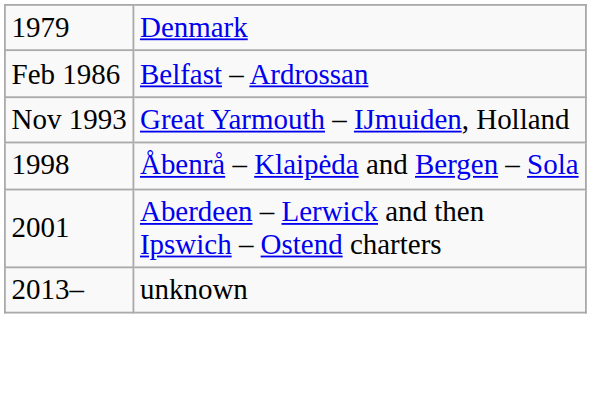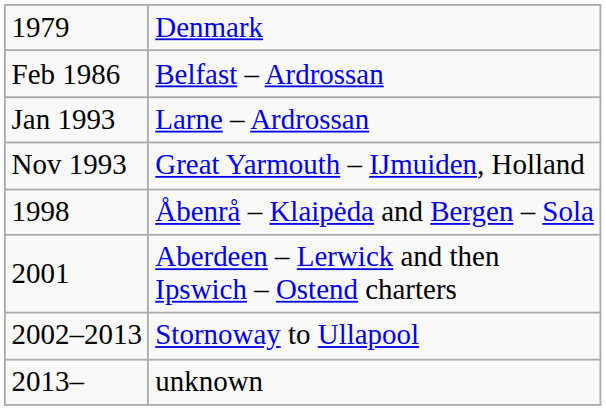 <table class="wikitable">
 <tr>
 <td>1979</td>
 <td><a href='#'>Denmark</a></td>
 </tr>
 <tr>
 <td>Feb 1986</td>
 <td><a href='#'>Belfast</a> – <a href='#'>Ardrossan</a></td>
+</tr>
+<tr>
+<td>Jan 1993</td>
+<td><a href='#'>Larne</a> – <a href='#'>Ardrossan</a></td>
 </tr>
 <tr>
 <td>Nov 1993</td>
 <td><a href='#'>Great Yarmouth</a> – <a href='#'>IJmuiden</a>, Holland</td>
 </tr>
 <tr>
 <td>1998</td>
 <td><a href='#'>Åbenrå</a> – <a href='#'>Klaipėda</a> and <a href='#'>Bergen</a> – <a href='#'>Sola</a></td>
 </tr>
 <tr>
 <td>2001</td>
 <td><a href='#'>Aberdeen</a> – <a href='#'>Lerwick</a> and then<br><a href='#'>Ipswich</a> – <a href='#'>Ostend</a> charters</td>
 </tr>
 <tr>
+<td>2002–2013</td>
+<td><a href='#'>Stornoway</a> to <a href='#'>Ullapool</a></td>
+</tr>
+<tr>
 <td>2013–</td>
 <td>unknown</td>
 </tr>
 </table>
